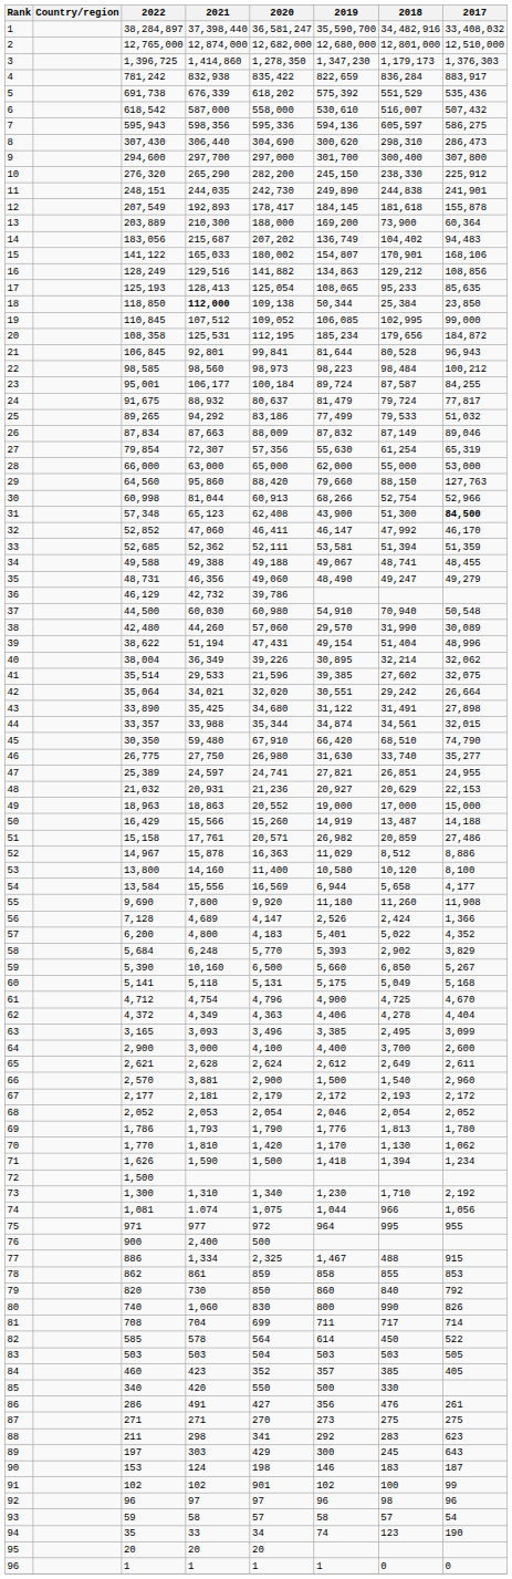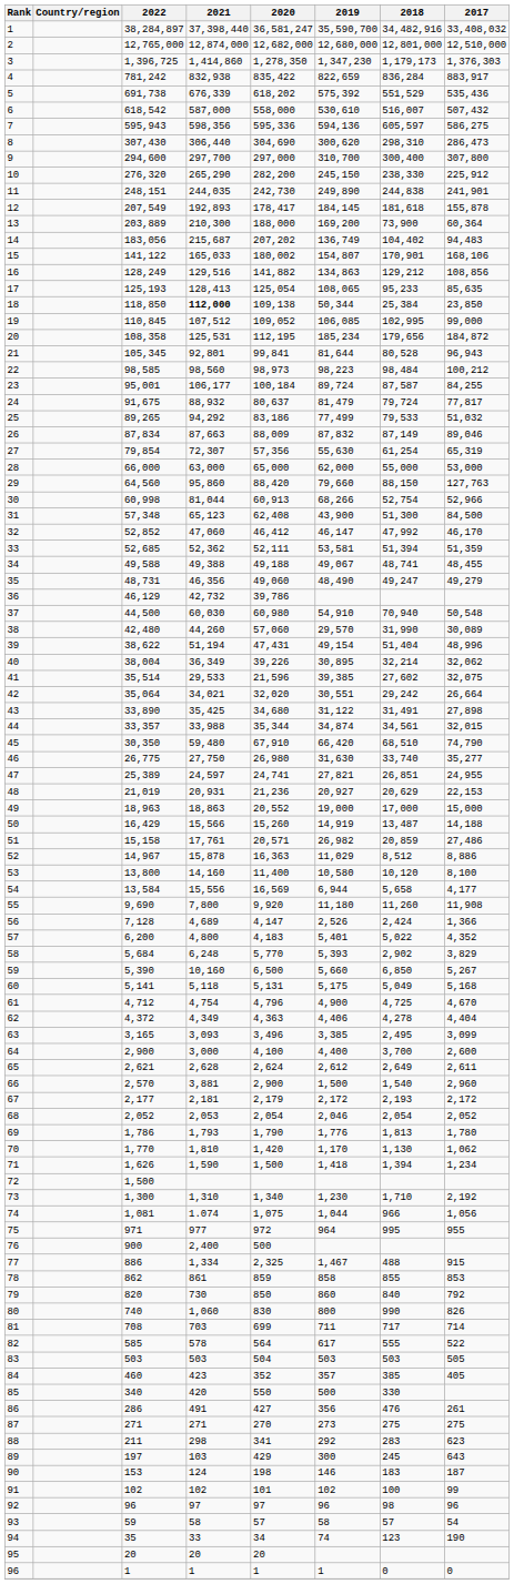 <table class="wikitable sortable">
 <tr>
 <th>Rank</th>
 <th>Country/region</th>
 <th data-sort-type="number">2022</th>
 <th data-sort-type="number">2021</th>
 <th data-sort-type="number">2020</th>
 <th data-sort-type="number">2019</th>
 <th data-sort-type="number">2018</th>
 <th data-sort-type="number">2017</th>
 </tr>
 <tr>
 <td>1</td>
 <td></td>
 <td align="left">38,284,897</td>
 <td align="left">37,398,440</td>
 <td align="left">36,581,247</td>
 <td align="left">35,590,700</td>
 <td align="left">34,482,916</td>
 <td align="left">33,408,032</td>
 </tr>
 <tr>
 <td>2</td>
 <td></td>
 <td align="left">12,765,000</td>
 <td align="left">12,874,000</td>
 <td align="left">12,682,000</td>
 <td align="left">12,680,000</td>
 <td align="left">12,801,000</td>
 <td align="left">12,510,000</td>
 </tr>
 <tr>
 <td>3</td>
 <td></td>
 <td align="left">1,396,725</td>
 <td align="left">1,414,860</td>
 <td align="left">1,278,350</td>
 <td align="left">1,347,230</td>
 <td align="left">1,179,173</td>
 <td align="left">1,376,303</td>
 </tr>
 <tr>
 <td>4</td>
 <td></td>
 <td align="left">781,242</td>
 <td align="left">832,938</td>
 <td align="left">835,422</td>
 <td align="left">822,659</td>
 <td align="left">836,284</td>
 <td align="left">883,917</td>
 </tr>
 <tr>
 <td>5</td>
 <td></td>
 <td align="left">691,738</td>
 <td align="left">676,339</td>
 <td align="left">618,202</td>
 <td align="left">575,392</td>
 <td align="left">551,529</td>
 <td align="left">535,436</td>
 </tr>
 <tr>
 <td>6</td>
 <td></td>
 <td align="left">618,542</td>
 <td align="left">587,000</td>
 <td align="left">558,000</td>
 <td align="left">530,610</td>
 <td align="left">516,007</td>
 <td align="left">507,432</td>
 </tr>
 <tr>
 <td>7</td>
 <td></td>
 <td align="left">595,943</td>
 <td align="left">598,356</td>
 <td align="left">595,336</td>
 <td align="left">594,136</td>
 <td align="left">605,597</td>
 <td align="left">586,275</td>
 </tr>
 <tr>
 <td>8</td>
 <td></td>
 <td align="left">307,430</td>
 <td align="left">306,440</td>
 <td align="left">304,690</td>
 <td align="left">300,620</td>
 <td align="left">298,310</td>
 <td align="left">286,473</td>
 </tr>
 <tr>
 <td>9</td>
 <td></td>
 <td align="left">294,600</td>
 <td align="left">297,700</td>
 <td align="left">297,000</td>
-<td align="left">301,700</td>
+<td align="left">310,700</td>
 <td align="left">300,400</td>
 <td align="left">307,800</td>
 </tr>
 <tr>
 <td>10</td>
 <td></td>
 <td align="left">276,320</td>
 <td align="left">265,290</td>
 <td align="left">282,200</td>
 <td align="left">245,150</td>
 <td align="left">238,330</td>
 <td align="left">225,912</td>
 </tr>
 <tr>
 <td>11</td>
 <td></td>
 <td align="left">248,151</td>
 <td align="left">244,035</td>
 <td align="left">242,730</td>
 <td align="left">249,890</td>
 <td align="left">244,838</td>
 <td align="left">241,901</td>
 </tr>
 <tr>
 <td>12</td>
 <td></td>
 <td align="left">207,549</td>
 <td align="left">192,893</td>
 <td align="left">178,417</td>
 <td align="left">184,145</td>
 <td align="left">181,618</td>
 <td align="left">155,878</td>
 </tr>
 <tr>
 <td>13</td>
 <td></td>
 <td align="left">203,889</td>
 <td align="left">210,300</td>
 <td align="left">188,000</td>
 <td align="left">169,200</td>
 <td align="left">73,900</td>
 <td align="left">60,364</td>
 </tr>
 <tr>
 <td>14</td>
 <td></td>
 <td align="left">183,056</td>
 <td align="left">215,687</td>
 <td align="left">207,202</td>
 <td align="left">136,749</td>
 <td align="left">104,402</td>
 <td align="left">94,483</td>
 </tr>
 <tr>
 <td>15</td>
 <td></td>
 <td align="left">141,122</td>
 <td align="left">165,033</td>
 <td align="left">180,002</td>
 <td align="left">154,807</td>
 <td align="left">170,901</td>
 <td align="left">168,106</td>
 </tr>
 <tr>
 <td>16</td>
 <td></td>
 <td align="left">128,249</td>
 <td align="left">129,516</td>
 <td align="left">141,882</td>
 <td align="left">134,863</td>
 <td align="left">129,212</td>
 <td align="left">108,856</td>
 </tr>
 <tr>
 <td>17</td>
 <td></td>
 <td align="left">125,193</td>
 <td align="left">128,413</td>
 <td align="left">125,054</td>
 <td align="left">108,065</td>
 <td align="left">95,233</td>
 <td align="left">85,635</td>
 </tr>
 <tr>
 <td>18</td>
 <td></td>
 <td align="left">118,850</td>
 <td align="left"><strong>112,000</strong></td>
 <td align="left">109,138</td>
 <td align="left">50,344</td>
 <td align="left">25,384</td>
 <td align="left">23,850</td>
 </tr>
 <tr>
 <td>19</td>
 <td></td>
 <td align="left">110,845</td>
 <td align="left">107,512</td>
 <td align="left">109,052</td>
 <td align="left">106,085</td>
 <td align="left">102,995</td>
 <td align="left">99,000</td>
 </tr>
 <tr>
 <td>20</td>
 <td></td>
 <td align="left">108,358</td>
 <td align="left">125,531</td>
 <td align="left">112,195</td>
 <td align="left">185,234</td>
 <td align="left">179,656</td>
 <td align="left">184,872</td>
 </tr>
 <tr>
 <td>21</td>
 <td></td>
-<td align="left">106,845</td>
+<td align="left">105,345</td>
 <td align="left">92,801</td>
 <td align="left">99,841</td>
 <td align="left">81,644</td>
 <td align="left">80,528</td>
 <td align="left">96,943</td>
 </tr>
 <tr>
 <td>22</td>
 <td></td>
 <td align="left">98,585</td>
 <td align="left">98,560</td>
 <td align="left">98,973</td>
 <td align="left">98,223</td>
 <td align="left">98,484</td>
 <td align="left">100,212</td>
 </tr>
 <tr>
 <td>23</td>
 <td></td>
 <td align="left">95,001</td>
 <td align="left">106,177</td>
 <td align="left">100,184</td>
 <td align="left">89,724</td>
 <td align="left">87,587</td>
 <td align="left">84,255</td>
 </tr>
 <tr>
 <td>24</td>
 <td></td>
 <td align="left">91,675</td>
 <td align="left">88,932</td>
 <td align="left">80,637</td>
 <td align="left">81,479</td>
 <td align="left">79,724</td>
 <td align="left">77,817</td>
 </tr>
 <tr>
 <td>25</td>
 <td></td>
 <td align="left">89,265</td>
 <td align="left">94,292</td>
 <td align="left">83,186</td>
 <td align="left">77,499</td>
 <td align="left">79,533</td>
 <td align="left">51,032</td>
 </tr>
 <tr>
 <td>26</td>
 <td></td>
 <td align="left">87,834</td>
 <td align="left">87,663</td>
 <td align="left">88,009</td>
 <td align="left">87,832</td>
 <td align="left">87,149</td>
 <td align="left">89,046</td>
 </tr>
 <tr>
 <td>27</td>
 <td></td>
 <td align="left">79,854</td>
 <td align="left">72,307</td>
 <td align="left">57,356</td>
 <td align="left">55,630</td>
 <td align="left">61,254</td>
 <td align="left">65,319</td>
 </tr>
 <tr>
 <td>28</td>
 <td></td>
 <td align="left">66,000</td>
 <td align="left">63,000</td>
 <td align="left">65,000</td>
 <td align="left">62,000</td>
 <td align="left">55,000</td>
 <td align="left">53,000</td>
 </tr>
 <tr>
 <td>29</td>
 <td></td>
 <td align="left">64,560</td>
 <td align="left">95,860</td>
 <td align="left">88,420</td>
 <td align="left">79,660</td>
 <td align="left">88,150</td>
 <td align="left">127,763</td>
 </tr>
 <tr>
 <td>30</td>
 <td></td>
 <td align="left">60,998</td>
 <td align="left">81,044</td>
 <td align="left">60,913</td>
 <td align="left">68,266</td>
 <td align="left">52,754</td>
 <td align="left">52,966</td>
 </tr>
 <tr>
 <td>31</td>
 <td></td>
 <td align="left">57,348</td>
 <td align="left">65,123</td>
 <td align="left">62,408</td>
 <td align="left">43,900</td>
 <td align="left">51,300</td>
-<td align="left"><strong>84,500</strong></td>
+<td align="left">84,500</td>
 </tr>
 <tr>
 <td>32</td>
 <td></td>
 <td align="left">52,852</td>
 <td align="left">47,060</td>
-<td align="left">46,411</td>
+<td align="left">46,412</td>
 <td align="left">46,147</td>
 <td align="left">47,992</td>
 <td align="left">46,170</td>
 </tr>
 <tr>
 <td>33</td>
 <td></td>
 <td align="left">52,685</td>
 <td align="left">52,362</td>
 <td align="left">52,111</td>
 <td align="left">53,581</td>
 <td align="left">51,394</td>
 <td align="left">51,359</td>
 </tr>
 <tr>
 <td>34</td>
 <td></td>
 <td align="left">49,588</td>
 <td align="left">49,388</td>
 <td align="left">49,188</td>
 <td align="left">49,067</td>
 <td align="left">48,741</td>
 <td align="left">48,455</td>
 </tr>
 <tr>
 <td>35</td>
 <td></td>
 <td align="left">48,731</td>
 <td align="left">46,356</td>
 <td align="left">49,060</td>
 <td align="left">48,490</td>
 <td align="left">49,247</td>
 <td align="left">49,279</td>
 </tr>
 <tr>
 <td>36</td>
 <td></td>
 <td align="left">46,129</td>
 <td align="left">42,732</td>
 <td align="left">39,786</td>
 <td align="left"></td>
 <td align="left"></td>
 <td align="left"></td>
 </tr>
 <tr>
 <td>37</td>
 <td></td>
 <td align="left">44,500</td>
 <td align="left">60,030</td>
 <td align="left">60,980</td>
 <td align="left">54,910</td>
 <td align="left">70,940</td>
 <td align="left">50,548</td>
 </tr>
 <tr>
 <td>38</td>
 <td></td>
 <td align="left">42,480</td>
 <td align="left">44,260</td>
 <td align="left">57,060</td>
 <td align="left">29,570</td>
 <td align="left">31,990</td>
 <td align="left">30,089</td>
 </tr>
 <tr>
 <td>39</td>
 <td></td>
 <td align="left">38,622</td>
 <td align="left">51,194</td>
 <td align="left">47,431</td>
 <td align="left">49,154</td>
 <td align="left">51,404</td>
 <td align="left">48,996</td>
 </tr>
 <tr>
 <td>40</td>
 <td></td>
 <td align="left">38,004</td>
 <td align="left">36,349</td>
 <td align="left">39,226</td>
 <td align="left">30,895</td>
 <td align="left">32,214</td>
 <td align="left">32,062</td>
 </tr>
 <tr>
 <td>41</td>
 <td></td>
 <td align="left">35,514</td>
 <td align="left">29,533</td>
 <td align="left">21,596</td>
 <td align="left">39,385</td>
 <td align="left">27,602</td>
 <td align="left">32,075</td>
 </tr>
 <tr>
 <td>42</td>
 <td></td>
 <td align="left">35,064</td>
 <td align="left">34,021</td>
 <td align="left">32,020</td>
 <td align="left">30,551</td>
 <td align="left">29,242</td>
 <td align="left">26,664</td>
 </tr>
 <tr>
 <td>43</td>
 <td></td>
 <td align="left">33,890</td>
 <td align="left">35,425</td>
 <td align="left">34,680</td>
 <td align="left">31,122</td>
 <td align="left">31,491</td>
 <td align="left">27,898</td>
 </tr>
 <tr>
 <td>44</td>
 <td></td>
 <td align="left">33,357</td>
 <td align="left">33,988</td>
 <td align="left">35,344</td>
 <td align="left">34,874</td>
 <td align="left">34,561</td>
 <td align="left">32,015</td>
 </tr>
 <tr>
 <td>45</td>
 <td></td>
 <td align="left">30,350</td>
 <td align="left">59,480</td>
 <td align="left">67,910</td>
 <td align="left">66,420</td>
 <td align="left">68,510</td>
 <td align="left">74,790</td>
 </tr>
 <tr>
 <td>46</td>
 <td></td>
 <td align="left">26,775</td>
 <td align="left">27,750</td>
 <td align="left">26,980</td>
 <td align="left">31,630</td>
 <td align="left">33,740</td>
 <td align="left">35,277</td>
 </tr>
 <tr>
 <td>47</td>
 <td></td>
 <td align="left">25,389</td>
 <td align="left">24,597</td>
 <td align="left">24,741</td>
 <td align="left">27,821</td>
 <td align="left">26,851</td>
 <td align="left">24,955</td>
 </tr>
 <tr>
 <td>48</td>
 <td></td>
-<td align="left">21,032</td>
+<td align="left">21,019</td>
 <td align="left">20,931</td>
 <td align="left">21,236</td>
 <td align="left">20,927</td>
 <td align="left">20,629</td>
 <td align="left">22,153</td>
 </tr>
 <tr>
 <td>49</td>
 <td></td>
 <td align="left">18,963</td>
 <td align="left">18,863</td>
 <td align="left">20,552</td>
 <td align="left">19,000</td>
 <td align="left">17,000</td>
 <td align="left">15,000</td>
 </tr>
 <tr>
 <td>50</td>
 <td></td>
 <td align="left">16,429</td>
 <td align="left">15,566</td>
 <td align="left">15,260</td>
 <td align="left">14,919</td>
 <td align="left">13,487</td>
 <td align="left">14,188</td>
 </tr>
 <tr>
 <td>51</td>
 <td></td>
 <td align="left">15,158</td>
 <td align="left">17,761</td>
 <td align="left">20,571</td>
 <td align="left">26,982</td>
 <td align="left">20,859</td>
 <td align="left">27,486</td>
 </tr>
 <tr>
 <td>52</td>
 <td></td>
 <td align="left">14,967</td>
 <td align="left">15,878</td>
 <td align="left">16,363</td>
 <td align="left">11,029</td>
 <td align="left">8,512</td>
 <td align="left">8,886</td>
 </tr>
 <tr>
 <td>53</td>
 <td></td>
 <td align="left">13,800</td>
 <td align="left">14,160</td>
 <td align="left">11,400</td>
 <td align="left">10,580</td>
 <td align="left">10,120</td>
 <td align="left">8,100</td>
 </tr>
 <tr>
 <td>54</td>
 <td></td>
 <td align="left">13,584</td>
 <td align="left">15,556</td>
 <td align="left">16,569</td>
 <td align="left">6,944</td>
 <td align="left">5,658</td>
 <td align="left">4,177</td>
 </tr>
 <tr>
 <td>55</td>
 <td></td>
 <td align="left">9,690</td>
 <td align="left">7,800</td>
 <td align="left">9,920</td>
 <td align="left">11,180</td>
 <td align="left">11,260</td>
 <td align="left">11,908</td>
 </tr>
 <tr>
 <td>56</td>
 <td></td>
 <td align="left">7,128</td>
 <td align="left">4,689</td>
 <td align="left">4,147</td>
 <td align="left">2,526</td>
 <td align="left">2,424</td>
 <td align="left">1,366</td>
 </tr>
 <tr>
 <td>57</td>
 <td></td>
 <td align="left">6,200</td>
 <td align="left">4,800</td>
 <td align="left">4,183</td>
 <td align="left">5,401</td>
 <td align="left">5,022</td>
 <td align="left">4,352</td>
 </tr>
 <tr>
 <td>58</td>
 <td></td>
 <td align="left">5,684</td>
 <td align="left">6,248</td>
 <td align="left">5,770</td>
 <td align="left">5,393</td>
 <td align="left">2,902</td>
 <td align="left">3,829</td>
 </tr>
 <tr>
 <td>59</td>
 <td></td>
 <td align="left">5,390</td>
 <td align="left">10,160</td>
 <td align="left">6,500</td>
 <td align="left">5,660</td>
 <td align="left">6,850</td>
 <td align="left">5,267</td>
 </tr>
 <tr>
 <td>60</td>
 <td></td>
 <td align="left">5,141</td>
 <td align="left">5,118</td>
 <td align="left">5,131</td>
 <td align="left">5,175</td>
 <td align="left">5,049</td>
 <td align="left">5,168</td>
 </tr>
 <tr>
 <td>61</td>
 <td></td>
 <td align="left">4,712</td>
 <td align="left">4,754</td>
 <td align="left">4,796</td>
 <td align="left">4,900</td>
 <td align="left">4,725</td>
 <td align="left">4,670</td>
 </tr>
 <tr>
 <td>62</td>
 <td></td>
 <td align="left">4,372</td>
 <td align="left">4,349</td>
 <td align="left">4,363</td>
 <td align="left">4,406</td>
 <td align="left">4,278</td>
 <td align="left">4,404</td>
 </tr>
 <tr>
 <td>63</td>
 <td></td>
 <td align="left">3,165</td>
 <td align="left">3,093</td>
 <td align="left">3,496</td>
 <td align="left">3,385</td>
 <td align="left">2,495</td>
 <td align="left">3,099</td>
 </tr>
 <tr>
 <td>64</td>
 <td></td>
 <td align="left">2,900</td>
 <td align="left">3,000</td>
 <td align="left">4,100</td>
 <td align="left">4,400</td>
 <td align="left">3,700</td>
 <td align="left">2,600</td>
 </tr>
 <tr>
 <td>65</td>
 <td></td>
 <td align="left">2,621</td>
 <td align="left">2,628</td>
 <td align="left">2,624</td>
 <td align="left">2,612</td>
 <td align="left">2,649</td>
 <td align="left">2,611</td>
 </tr>
 <tr>
 <td>66</td>
 <td></td>
 <td align="left">2,570</td>
 <td align="left">3,881</td>
 <td align="left">2,900</td>
 <td align="left">1,500</td>
 <td align="left">1,540</td>
 <td align="left">2,960</td>
 </tr>
 <tr>
 <td>67</td>
 <td></td>
 <td align="left">2,177</td>
 <td align="left">2,181</td>
 <td align="left">2,179</td>
 <td align="left">2,172</td>
 <td align="left">2,193</td>
 <td align="left">2,172</td>
 </tr>
 <tr>
 <td>68</td>
 <td></td>
 <td align="left">2,052</td>
 <td align="left">2,053</td>
 <td align="left">2,054</td>
 <td align="left">2,046</td>
 <td align="left">2,054</td>
 <td align="left">2,052</td>
 </tr>
 <tr>
 <td>69</td>
 <td></td>
 <td align="left">1,786</td>
 <td align="left">1,793</td>
 <td align="left">1,790</td>
 <td align="left">1,776</td>
 <td align="left">1,813</td>
 <td align="left">1,780</td>
 </tr>
 <tr>
 <td>70</td>
 <td></td>
 <td align="left">1,770</td>
 <td align="left">1,810</td>
 <td align="left">1,420</td>
 <td align="left">1,170</td>
 <td align="left">1,130</td>
 <td align="left">1,062</td>
 </tr>
 <tr>
 <td>71</td>
 <td></td>
 <td align="left">1,626</td>
 <td align="left">1,590</td>
 <td align="left">1,500</td>
 <td align="left">1,418</td>
 <td align="left">1,394</td>
 <td align="left">1,234</td>
 </tr>
 <tr>
 <td>72</td>
 <td></td>
 <td align="left">1,500</td>
 <td align="left"></td>
 <td align="left"></td>
 <td align="left"></td>
 <td align="left"></td>
 <td align="left"></td>
 </tr>
 <tr>
 <td>73</td>
 <td></td>
 <td align="left">1,300</td>
 <td align="left">1,310</td>
 <td align="left">1,340</td>
 <td align="left">1,230</td>
 <td align="left">1,710</td>
 <td align="left">2,192</td>
 </tr>
 <tr>
 <td>74</td>
 <td><em></em></td>
 <td align="left">1,081</td>
 <td align="left">1.074</td>
 <td align="left">1,075</td>
 <td align="left">1,044</td>
 <td align="left">966</td>
 <td align="left">1,056</td>
 </tr>
 <tr>
 <td>75</td>
 <td></td>
 <td align="left">971</td>
 <td align="left">977</td>
 <td align="left">972</td>
 <td align="left">964</td>
 <td align="left">995</td>
 <td align="left">955</td>
 </tr>
 <tr>
 <td>76</td>
 <td></td>
 <td align="left">900</td>
 <td align="left">2,400</td>
 <td align="left">500</td>
 <td align="left"></td>
 <td align="left"></td>
 <td align="left"></td>
 </tr>
 <tr>
 <td>77</td>
 <td></td>
 <td align="left">886</td>
 <td align="left">1,334</td>
 <td align="left">2,325</td>
 <td align="left">1,467</td>
 <td align="left">488</td>
 <td align="left">915</td>
 </tr>
 <tr>
 <td>78</td>
 <td></td>
 <td align="left">862</td>
 <td align="left">861</td>
 <td align="left">859</td>
 <td align="left">858</td>
 <td align="left">855</td>
 <td align="left">853</td>
 </tr>
 <tr>
 <td>79</td>
 <td></td>
 <td align="left">820</td>
 <td align="left">730</td>
 <td align="left">850</td>
 <td align="left">860</td>
 <td align="left">840</td>
 <td align="left">792</td>
 </tr>
 <tr>
 <td>80</td>
 <td></td>
 <td align="left">740</td>
 <td align="left">1,060</td>
 <td align="left">830</td>
 <td align="left">800</td>
 <td align="left">990</td>
 <td align="left">826</td>
 </tr>
 <tr>
 <td>81</td>
 <td></td>
 <td align="left">708</td>
-<td align="left">704</td>
+<td align="left">703</td>
 <td align="left">699</td>
 <td align="left">711</td>
 <td align="left">717</td>
 <td align="left">714</td>
 </tr>
 <tr>
 <td>82</td>
 <td></td>
 <td align="left">585</td>
 <td align="left">578</td>
 <td align="left">564</td>
-<td align="left">614</td>
-<td align="left">450</td>
+<td align="left">617</td>
+<td align="left">555</td>
 <td align="left">522</td>
 </tr>
 <tr>
 <td>83</td>
 <td></td>
 <td align="left">503</td>
 <td align="left">503</td>
 <td align="left">504</td>
 <td align="left">503</td>
 <td align="left">503</td>
 <td align="left">505</td>
 </tr>
 <tr>
 <td>84</td>
 <td></td>
 <td align="left">460</td>
 <td align="left">423</td>
 <td align="left">352</td>
 <td align="left">357</td>
 <td align="left">385</td>
 <td align="left">405</td>
 </tr>
 <tr>
 <td>85</td>
 <td></td>
 <td align="left">340</td>
 <td align="left">420</td>
 <td align="left">550</td>
 <td align="left">500</td>
 <td align="left">330</td>
 <td align="left"></td>
 </tr>
 <tr>
 <td>86</td>
 <td></td>
 <td align="left">286</td>
 <td align="left">491</td>
 <td align="left">427</td>
 <td align="left">356</td>
 <td align="left">476</td>
 <td align="left">261</td>
 </tr>
 <tr>
 <td>87</td>
 <td><em></em></td>
 <td align="left">271</td>
 <td align="left">271</td>
 <td align="left">270</td>
 <td align="left">273</td>
 <td align="left">275</td>
 <td align="left">275</td>
 </tr>
 <tr>
 <td>88</td>
 <td></td>
 <td align="left">211</td>
 <td align="left">298</td>
 <td align="left">341</td>
 <td align="left">292</td>
 <td align="left">283</td>
 <td align="left">623</td>
 </tr>
 <tr>
 <td>89</td>
 <td></td>
 <td align="left">197</td>
-<td align="left">303</td>
+<td align="left">103</td>
 <td align="left">429</td>
 <td align="left">300</td>
 <td align="left">245</td>
 <td align="left">643</td>
 </tr>
 <tr>
 <td>90</td>
 <td><em></em></td>
 <td align="left">153</td>
 <td align="left">124</td>
 <td align="left">198</td>
 <td align="left">146</td>
 <td align="left">183</td>
 <td align="left">187</td>
 </tr>
 <tr>
 <td>91</td>
 <td></td>
 <td align="left">102</td>
 <td align="left">102</td>
-<td align="left">901</td>
+<td align="left">101</td>
 <td align="left">102</td>
 <td align="left">100</td>
 <td align="left">99</td>
 </tr>
 <tr>
 <td>92</td>
 <td></td>
 <td align="left">96</td>
 <td align="left">97</td>
 <td align="left">97</td>
 <td align="left">96</td>
 <td align="left">98</td>
 <td align="left">96</td>
 </tr>
 <tr>
 <td>93</td>
 <td></td>
 <td align="left">59</td>
 <td align="left">58</td>
 <td align="left">57</td>
 <td align="left">58</td>
 <td align="left">57</td>
 <td align="left">54</td>
 </tr>
 <tr>
 <td>94</td>
 <td></td>
 <td align="left">35</td>
 <td align="left">33</td>
 <td align="left">34</td>
 <td align="left">74</td>
 <td align="left">123</td>
 <td align="left">190</td>
 </tr>
 <tr>
 <td>95</td>
 <td></td>
 <td align="left">20</td>
 <td align="left">20</td>
 <td align="left">20</td>
 <td align="left"></td>
 <td align="left"></td>
 <td align="left"></td>
 </tr>
 <tr>
 <td>96</td>
 <td></td>
 <td align="left">1</td>
 <td align="left">1</td>
 <td align="left">1</td>
 <td align="left">1</td>
 <td align="left">0</td>
 <td align="left">0</td>
 </tr>
 <tr>
 </tr>
 </table>
